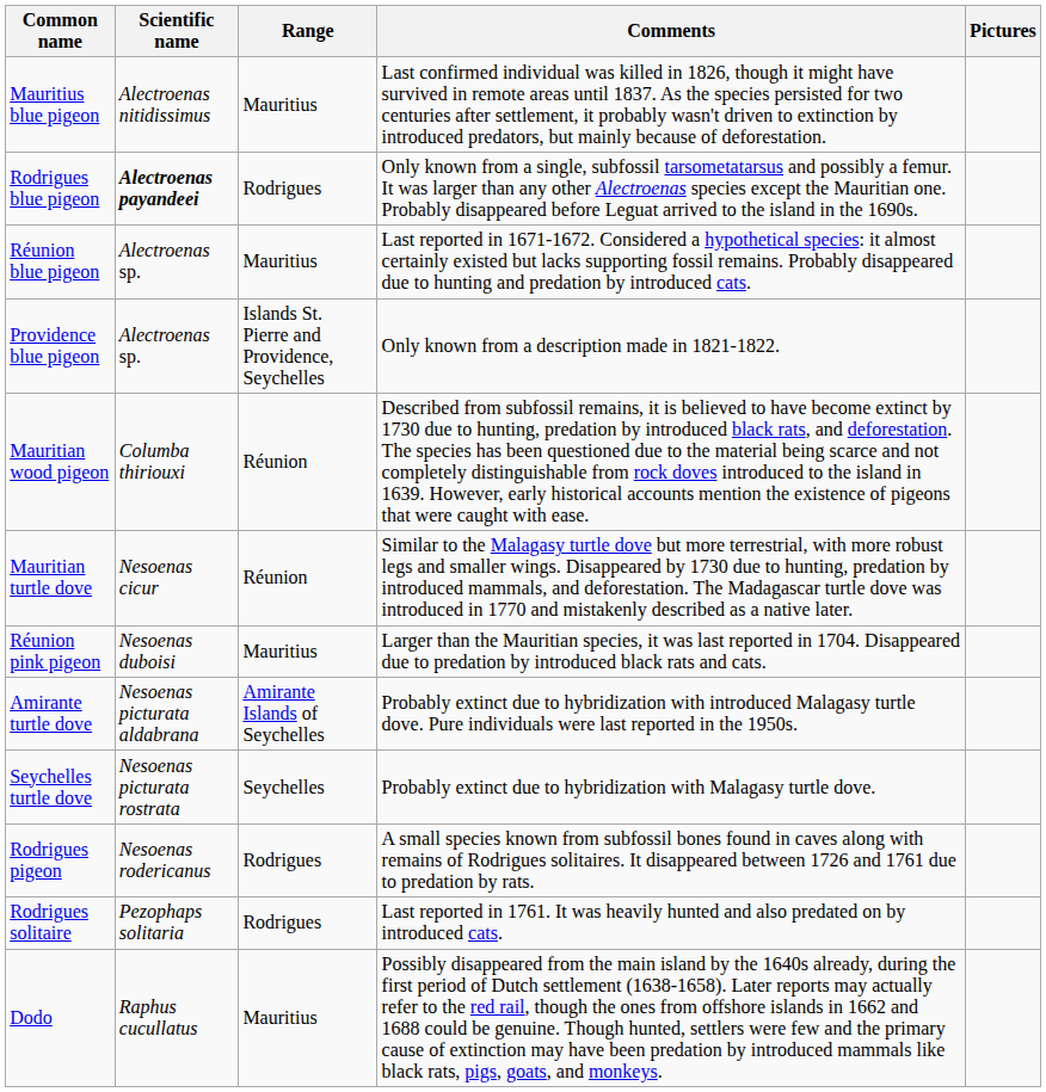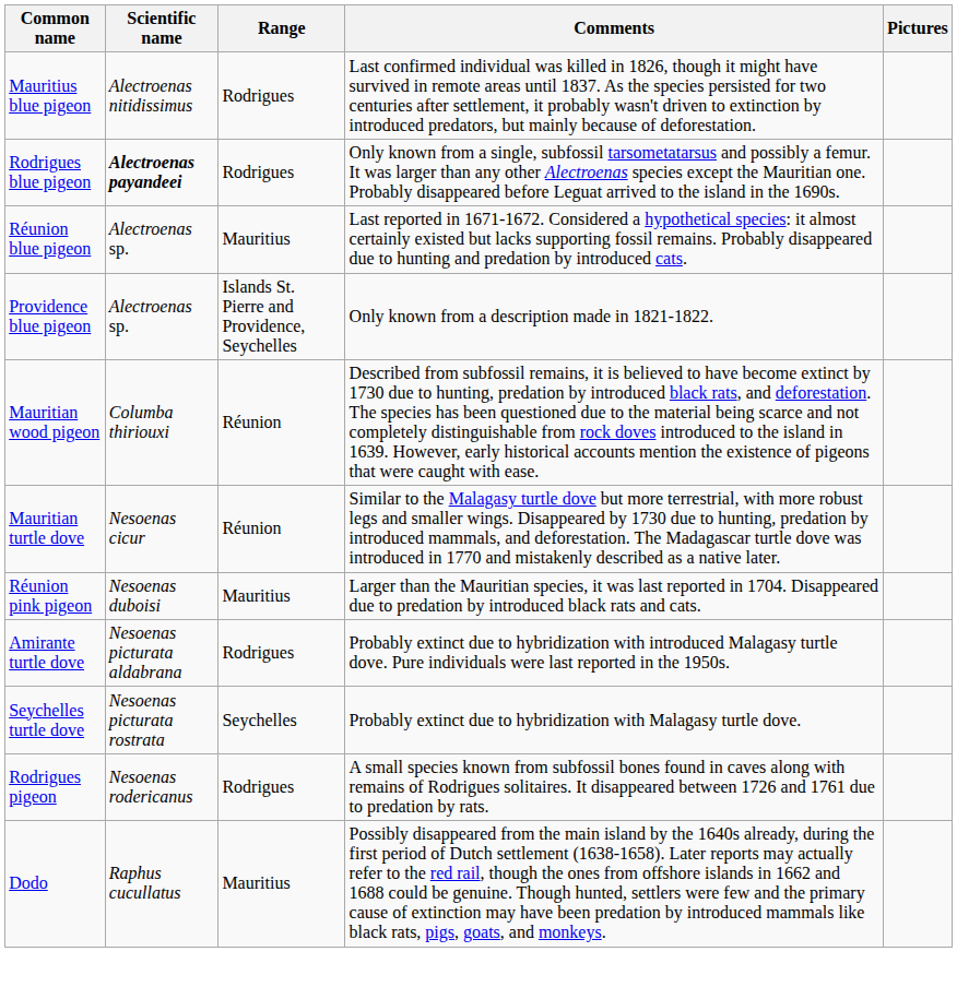 <table class="wikitable sortable">
 <tr>
 <th>Common name</th>
 <th>Scientific name</th>
 <th>Range</th>
 <th class="unsortable">Comments</th>
 <th class="unsortable">Pictures</th>
 </tr>
 <tr>
 <td><a href='#'>Mauritius blue pigeon</a></td>
 <td><em>Alectroenas nitidissimus</em></td>
-<td>Mauritius</td>
+<td>Rodrigues</td>
 <td>Last confirmed individual was killed in 1826, though it might have survived in remote areas until 1837. As the species persisted for two centuries after settlement, it probably wasn't driven to extinction by introduced predators, but mainly because of deforestation.</td>
 <td></td>
 </tr>
 <tr>
 <td><a href='#'>Rodrigues blue pigeon</a></td>
 <td><strong><em>Alectroenas payandeei</em></strong></td>
 <td>Rodrigues</td>
 <td>Only known from a single, subfossil <a href='#'>tarsometatarsus</a> and possibly a femur. It was larger than any other <em><a href='#'>Alectroenas</a></em> species except the Mauritian one. Probably disappeared before Leguat arrived to the island in the 1690s.</td>
 <td></td>
 </tr>
 <tr>
 <td><a href='#'>Réunion blue pigeon</a></td>
 <td><em>Alectroenas</em> sp.</td>
 <td>Mauritius</td>
 <td>Last reported in 1671-1672. Considered a <a href='#'>hypothetical species</a>: it almost certainly existed but lacks supporting fossil remains. Probably disappeared due to hunting and predation by introduced <a href='#'>cats</a>.</td>
 <td></td>
 </tr>
 <tr>
 <td><a href='#'>Providence blue pigeon</a></td>
 <td><em>Alectroenas</em> sp.</td>
 <td>Islands St. Pierre and Providence, Seychelles</td>
 <td>Only known from a description made in 1821-1822.</td>
 </tr>
 <tr>
 <td><a href='#'>Mauritian wood pigeon</a></td>
 <td><em>Columba thiriouxi</em></td>
 <td>Réunion</td>
 <td>Described from subfossil remains, it is believed to have become extinct by 1730 due to hunting, predation by introduced <a href='#'>black rats</a>, and <a href='#'>deforestation</a>. The species has been questioned due to the material being scarce and not completely distinguishable from <a href='#'>rock doves</a> introduced to the island in 1639. However, early historical accounts mention the existence of pigeons that were caught with ease.</td>
 <td></td>
 </tr>
 <tr>
 <td><a href='#'>Mauritian turtle dove</a></td>
 <td><em>Nesoenas cicur</em></td>
 <td>Réunion</td>
 <td>Similar to the <a href='#'>Malagasy turtle dove</a> but more terrestrial, with more robust legs and smaller wings. Disappeared by 1730 due to hunting, predation by introduced mammals, and deforestation. The Madagascar turtle dove was introduced in 1770 and mistakenly described as a native later.</td>
 <td></td>
 </tr>
 <tr>
 <td><a href='#'>Réunion pink pigeon</a></td>
 <td><em>Nesoenas duboisi</em></td>
 <td>Mauritius</td>
 <td>Larger than the Mauritian species, it was last reported in 1704. Disappeared due to predation by introduced black rats and cats.</td>
 <td></td>
 </tr>
 <tr>
 <td><a href='#'>Amirante turtle dove</a></td>
 <td><em>Nesoenas picturata aldabrana</em></td>
-<td><a href='#'>Amirante Islands</a> of Seychelles</td>
+<td>Rodrigues</td>
 <td>Probably extinct due to hybridization with introduced Malagasy turtle dove. Pure individuals were last reported in the 1950s.</td>
 <td></td>
 </tr>
 <tr>
 <td><a href='#'>Seychelles turtle dove</a></td>
 <td><em>Nesoenas picturata rostrata</em></td>
 <td>Seychelles</td>
 <td>Probably extinct due to hybridization with Malagasy turtle dove.</td>
 <td></td>
 </tr>
 <tr>
 <td><a href='#'>Rodrigues pigeon</a></td>
 <td><em>Nesoenas rodericanus</em></td>
 <td>Rodrigues</td>
 <td>A small species known from subfossil bones found in caves along with remains of Rodrigues solitaires. It disappeared between 1726 and 1761 due to predation by rats.</td>
 <td></td>
 </tr>
 <tr>
-<td><a href='#'>Rodrigues solitaire</a></td>
-<td><em>Pezophaps solitaria</em></td>
-<td>Rodrigues</td>
-<td>Last reported in 1761. It was heavily hunted and also predated on by introduced <a href='#'>cats</a>.</td>
-<td></td>
-</tr>
-<tr>
 <td><a href='#'>Dodo</a></td>
 <td><em>Raphus cucullatus</em></td>
 <td>Mauritius</td>
 <td>Possibly disappeared from the main island by the 1640s already, during the first period of Dutch settlement (1638-1658). Later reports may actually refer to the <a href='#'>red rail</a>, though the ones from offshore islands in 1662 and 1688 could be genuine. Though hunted, settlers were few and the primary cause of extinction may have been predation by introduced mammals like black rats, <a href='#'>pigs</a>, <a href='#'>goats</a>, and <a href='#'>monkeys</a>.</td>
 <td></td>
 </tr>
 </table>
